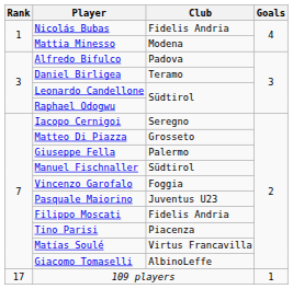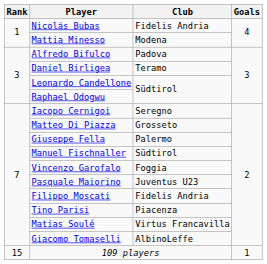 <table class="wikitable" style="text-align:center">
 <tr>
 <th>Rank</th>
 <th>Player</th>
 <th>Club</th>
 <th>Goals</th>
 </tr>
 <tr>
 <td rowspan="2">1</td>
 <td align="left"> <a href='#'>Nicolás Bubas</a></td>
 <td align="left">Fidelis Andria</td>
 <td rowspan="2">4</td>
 </tr>
 <tr>
 <td align="left"> <a href='#'>Mattia Minesso</a></td>
 <td align="left">Modena</td>
 </tr>
 <tr>
 <td rowspan="4">3</td>
 <td align="left"> <a href='#'>Alfredo Bifulco</a></td>
 <td align="left">Padova</td>
 <td rowspan="4">3</td>
 </tr>
 <tr>
 <td align="left"> <a href='#'>Daniel Birligea</a></td>
 <td align="left">Teramo</td>
 </tr>
 <tr>
 <td align="left"> <a href='#'>Leonardo Candellone</a></td>
 <td rowspan="2" align="left">Südtirol</td>
 </tr>
 <tr>
 <td align="left"> <a href='#'>Raphael Odogwu</a></td>
 </tr>
 <tr>
 <td rowspan="10">7</td>
 <td align="left"> <a href='#'>Iacopo Cernigoi</a></td>
 <td align="left">Seregno</td>
 <td rowspan="10">2</td>
 </tr>
 <tr>
 <td align="left"> <a href='#'>Matteo Di Piazza</a></td>
 <td align="left">Grosseto</td>
 </tr>
 <tr>
 <td align="left"> <a href='#'>Giuseppe Fella</a></td>
 <td align="left">Palermo</td>
 </tr>
 <tr>
 <td align="left"> <a href='#'>Manuel Fischnaller</a></td>
 <td align="left">Südtirol</td>
 </tr>
 <tr>
 <td align="left"> <a href='#'>Vincenzo Garofalo</a></td>
 <td align="left">Foggia</td>
 </tr>
 <tr>
 <td align="left"> <a href='#'>Pasquale Maiorino</a></td>
 <td align="left">Juventus U23</td>
 </tr>
 <tr>
 <td align="left"> <a href='#'>Filippo Moscati</a></td>
 <td align="left">Fidelis Andria</td>
 </tr>
 <tr>
 <td align="left"> <a href='#'>Tino Parisi</a></td>
 <td align="left">Piacenza</td>
 </tr>
 <tr>
 <td align="left"> <a href='#'>Matías Soulé</a></td>
 <td align="left">Virtus Francavilla</td>
 </tr>
 <tr>
 <td align="left"> <a href='#'>Giacomo Tomaselli</a></td>
 <td align="left">AlbinoLeffe</td>
 </tr>
 <tr>
-<td>17</td>
+<td>15</td>
 <td colspan="2"><em>109 players</em></td>
 <td>1</td>
 </tr>
 </table>
